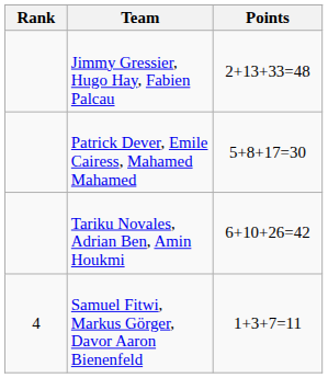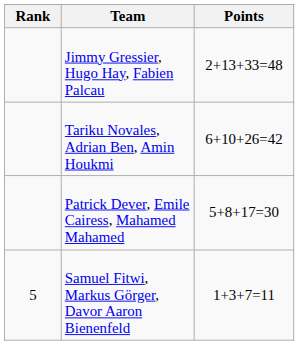 <table class="wikitable" style="text-align:center;" width="50%">
 <tr>
 </tr>
 <tr>
 <th width=10%>Rank</th>
 <th width=30%>Team</th>
 <th width=10%>Points</th>
 </tr>
 <tr>
 <td></td>
 <td align=left><br><a href='#'>Jimmy Gressier</a>, <a href='#'>Hugo Hay</a>, <a href='#'>Fabien Palcau</a></td>
 <td>2+13+33=48</td>
 </tr>
 <tr>
 <td></td>
+<td align=left><br><a href='#'>Tariku Novales</a>, <a href='#'>Adrian Ben</a>, <a href='#'>Amin Houkmi</a></td>
+<td>6+10+26=42</td>
+</tr>
+<tr>
+<td></td>
 <td align=left><br><a href='#'>Patrick Dever</a>, <a href='#'>Emile Cairess</a>, <a href='#'>Mahamed Mahamed</a></td>
 <td>5+8+17=30</td>
 </tr>
 <tr>
-<td></td>
-<td align=left><br><a href='#'>Tariku Novales</a>, <a href='#'>Adrian Ben</a>, <a href='#'>Amin Houkmi</a></td>
-<td>6+10+26=42</td>
-</tr>
-<tr>
-<td>4</td>
+<td>5</td>
 <td align=left><br><a href='#'>Samuel Fitwi</a>, <a href='#'>Markus Görger</a>, <a href='#'>Davor Aaron Bienenfeld</a></td>
 <td>1+3+7=11</td>
 </tr>
 </table>
